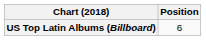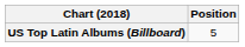 <table class="wikitable plainrowheaders" style="text-align:center">
 <tr>
 <th scope="col">Chart (2018)</th>
 <th scope="col">Position</th>
 </tr>
 <tr>
 <th scope="row">US Top Latin Albums (<em>Billboard</em>)</th>
-<td>6</td>
+<td>5</td>
 </tr>
 </table>
